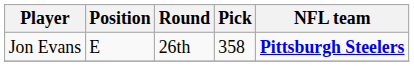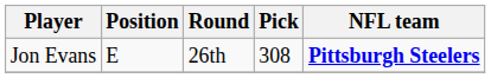 <table class="wikitable" border="1">
 <tr>
 <th style=>Player</th>
 <th style=>Position</th>
 <th style=>Round</th>
 <th style=>Pick</th>
 <th style=>NFL team</th>
 </tr>
 <tr>
 <td>Jon Evans</td>
 <td>E</td>
 <td>26th</td>
-<td>358</td>
+<td>308</td>
 <td><strong><a href='#'>Pittsburgh Steelers</a></strong></td>
 </tr>
 <tr>
 </tr>
 <tr>
 </tr>
 </table>
